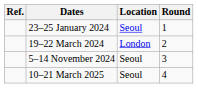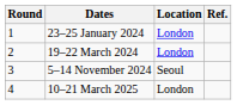 <table class="wikitable sortable">
 <tr>
-<th>Ref.</th>
+<th>Round</th>
 <th>Dates</th>
 <th>Location</th>
-<th>Round</th>
+<th>Ref.</th>
 </tr>
 <tr>
+<td>1</td>
+<td>23–25 January 2024</td>
+<td><a href='#'>London</a></td>
 <td></td>
-<td>23–25 January 2024</td>
-<td><a href='#'>Seoul</a></td>
-<td>1</td>
 </tr>
 <tr>
-<td></td>
+<td>2</td>
 <td>19–22 March 2024</td>
 <td><a href='#'>London</a></td>
-<td>2</td>
+<td></td>
 </tr>
 <tr>
-<td></td>
+<td>3</td>
 <td>5–14 November 2024</td>
 <td>Seoul</td>
-<td>3</td>
+<td></td>
 </tr>
 <tr>
+<td>4</td>
+<td>10–21 March 2025</td>
+<td>London</td>
 <td></td>
-<td>10–21 March 2025</td>
-<td>Seoul</td>
-<td>4</td>
 </tr>
 </table>
